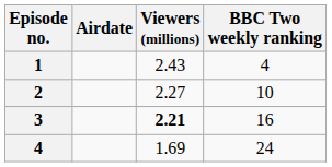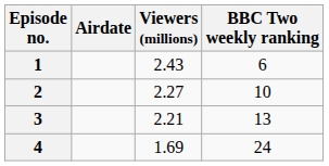 <table class="wikitable" style="text-align:center;">
 <tr>
 <th scope="col">Episode<br>no.</th>
 <th scope="col">Airdate</th>
 <th scope="col">Viewers<br><small>(millions)</small></th>
 <th scope="col">BBC Two<br>weekly ranking</th>
 </tr>
 <tr>
 <th scope="row">1</th>
 <td></td>
 <td>2.43</td>
-<td>4</td>
+<td>6</td>
 </tr>
 <tr>
 <th scope="row">2</th>
 <td></td>
 <td>2.27</td>
 <td>10</td>
 </tr>
 <tr>
 <th scope="row">3</th>
 <td></td>
-<td><strong>2.21</strong></td>
-<td>16</td>
+<td>2.21</td>
+<td>13</td>
 </tr>
 <tr>
 <th scope="row">4</th>
 <td></td>
 <td>1.69</td>
 <td>24</td>
 </tr>
 </table>
